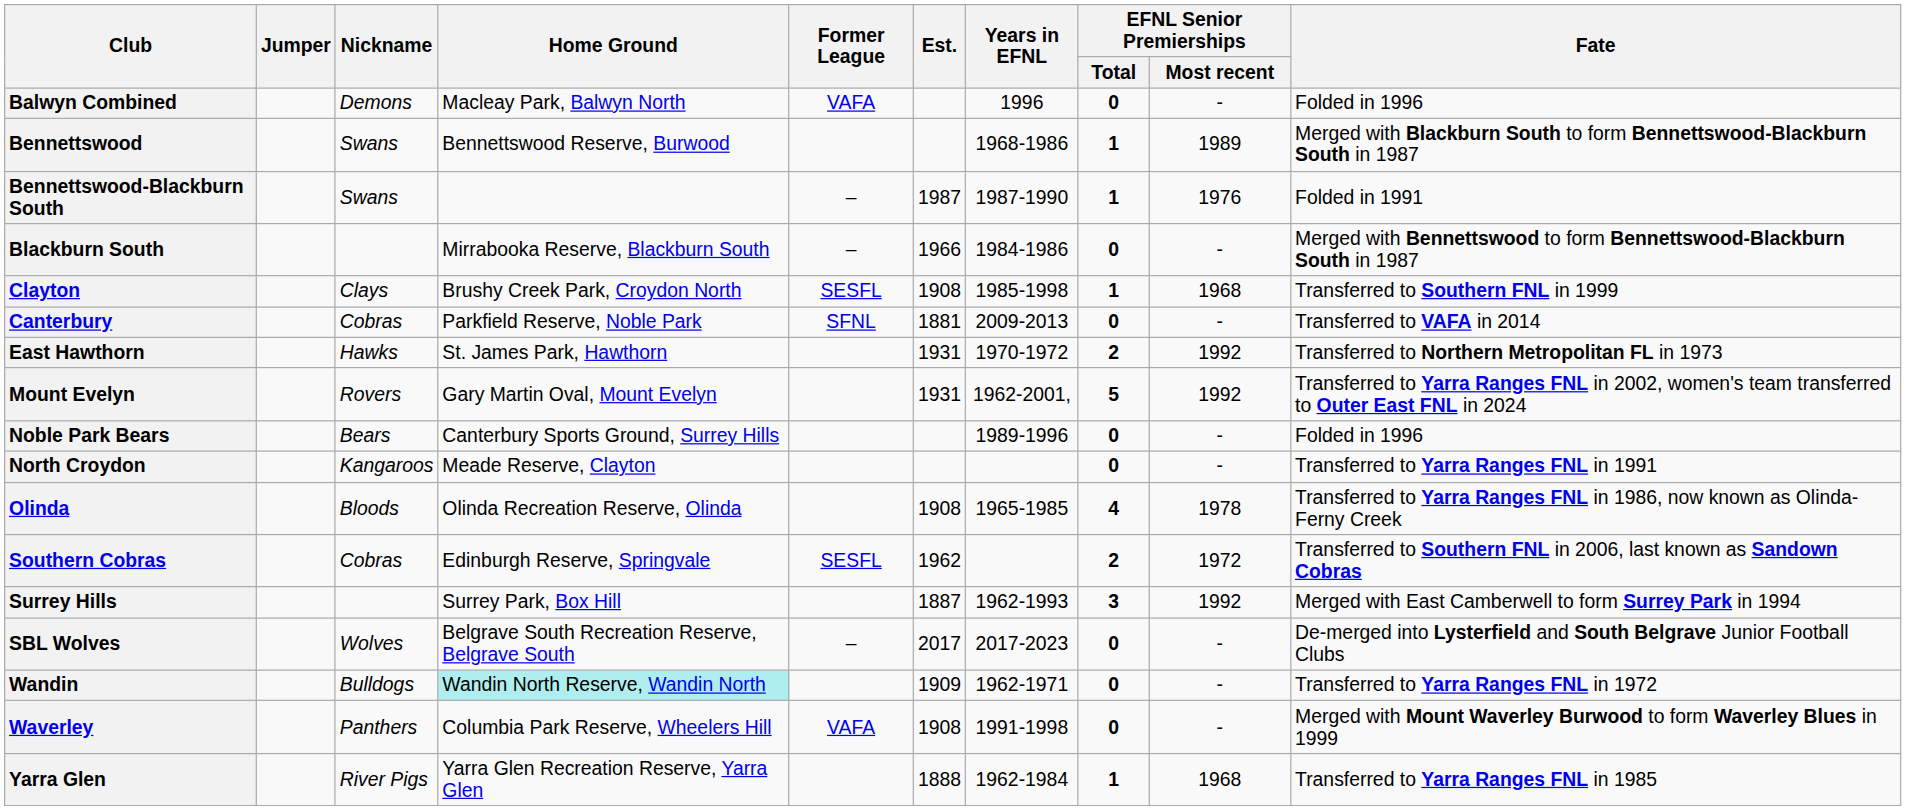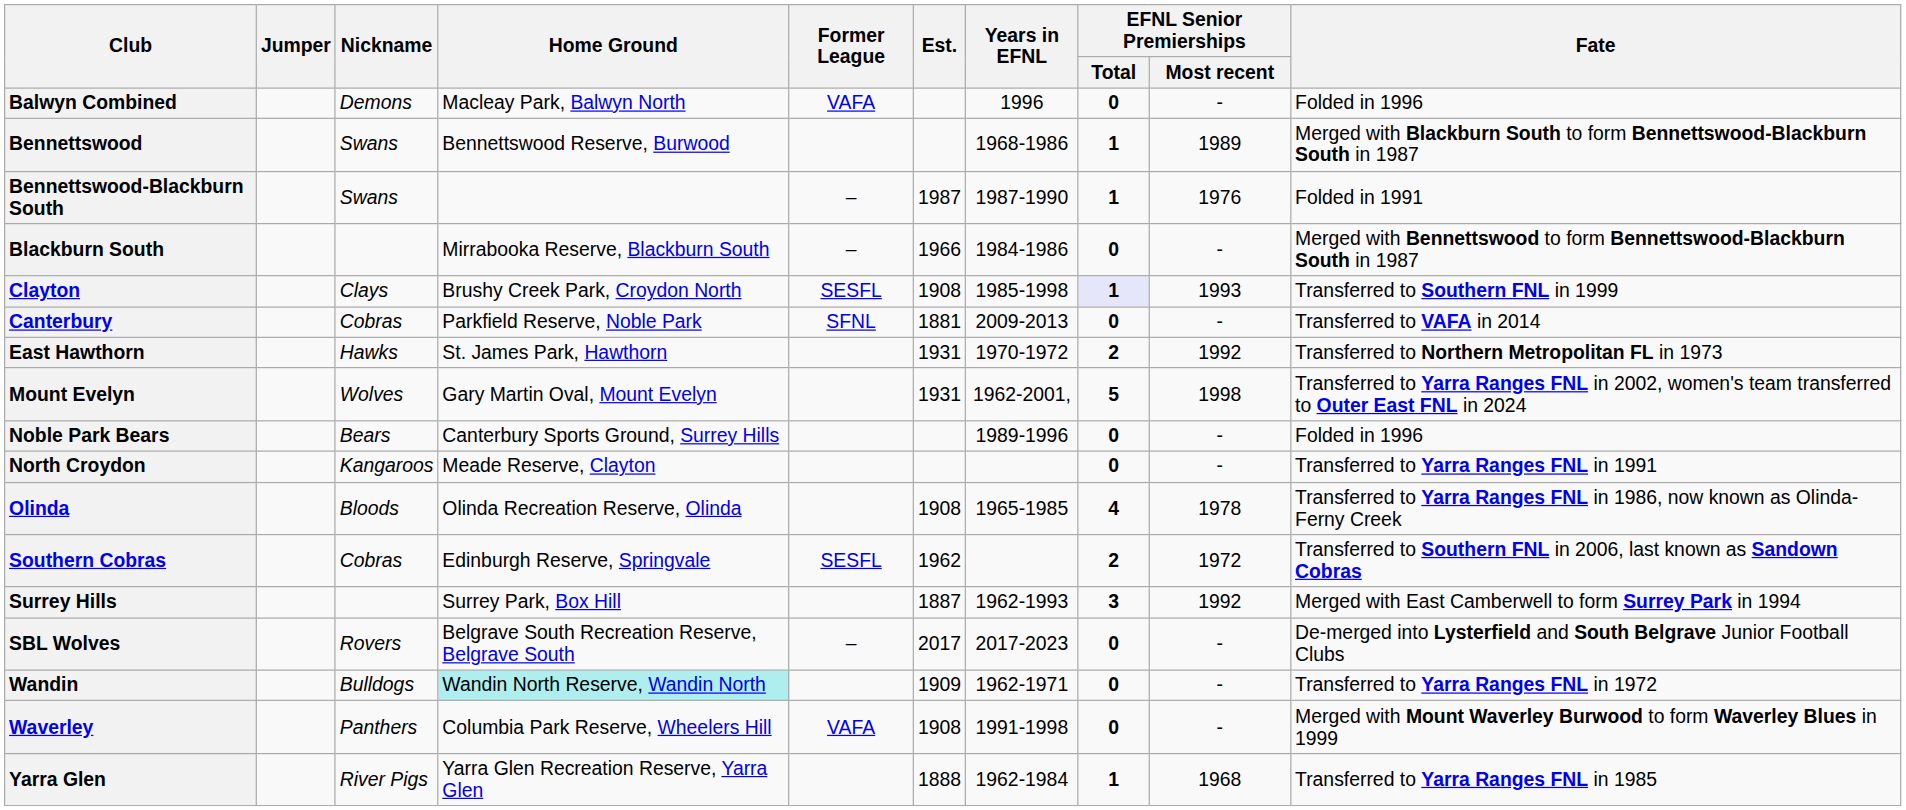 <table class="wikitable sortable sortable; width:100%" ">
 <tr>
 <th rowspan="2">Club</th>
 <th rowspan="2">Jumper</th>
 <th rowspan="2">Nickname</th>
 <th rowspan="2">Home Ground</th>
 <th rowspan="2">Former League</th>
 <th rowspan="2">Est.</th>
 <th rowspan="2">Years in EFNL</th>
 <th colspan="2">EFNL Senior Premierships</th>
 <th rowspan="2">Fate</th>
 </tr>
 <tr>
 <th>Total</th>
 <th>Most recent</th>
 </tr>
 <tr>
 <th style="text-align:left">Balwyn Combined</th>
 <td></td>
 <td><em>Demons</em></td>
 <td>Macleay Park, <a href='#'>Balwyn North</a></td>
 <td align="center"><a href='#'>VAFA</a></td>
 <td></td>
 <td align="center">1996</td>
 <td align="center"><strong>0</strong></td>
 <td align="center">-</td>
 <td>Folded in 1996</td>
 </tr>
 <tr>
 <th style="text-align:left">Bennettswood</th>
 <td></td>
 <td><em>Swans</em></td>
 <td>Bennettswood Reserve, <a href='#'>Burwood</a></td>
 <td align="center"></td>
 <td></td>
 <td align="center">1968-1986</td>
 <td align="center"><strong>1</strong></td>
 <td align="center">1989</td>
 <td>Merged with <strong>Blackburn South</strong> to form <strong>Bennettswood-Blackburn South</strong> in 1987</td>
 </tr>
 <tr>
 <th style="text-align:left">Bennettswood-Blackburn South</th>
 <td></td>
 <td><em>Swans</em></td>
 <td></td>
 <td align="center">–</td>
 <td align="center">1987</td>
 <td align="center">1987-1990</td>
 <td align="center"><strong>1</strong></td>
 <td align="center">1976</td>
 <td>Folded in 1991</td>
 </tr>
 <tr>
 <th style="text-align:left">Blackburn South</th>
 <td></td>
 <td></td>
 <td>Mirrabooka Reserve, <a href='#'>Blackburn South</a></td>
 <td align="center">–</td>
 <td align="center">1966</td>
 <td align="center">1984-1986</td>
 <td align="center"><strong>0</strong></td>
 <td align="center">-</td>
 <td>Merged with <strong>Bennettswood</strong> to form <strong>Bennettswood-Blackburn South</strong> in 1987</td>
 </tr>
 <tr>
 <th style="text-align:left"><a href='#'>Clayton</a></th>
 <td></td>
 <td><em>Clays</em></td>
 <td>Brushy Creek Park, <a href='#'>Croydon North</a></td>
 <td align="center"><a href='#'>SESFL</a></td>
 <td align="center">1908</td>
 <td align="center">1985-1998</td>
-<td align="center"><strong>1</strong></td>
-<td align="center">1968</td>
+<td align="center" style="background: lavender;"><strong>1</strong></td>
+<td align="center">1993</td>
 <td>Transferred to <a href='#'><strong>Southern FNL</strong></a> in 1999</td>
 </tr>
 <tr>
 <th style="text-align:left"><a href='#'>Canterbury</a></th>
 <td></td>
 <td><em>Cobras</em></td>
 <td>Parkfield Reserve, <a href='#'>Noble Park</a></td>
 <td align="center"><a href='#'>SFNL</a></td>
 <td align="center">1881</td>
 <td align="center">2009-2013</td>
 <td align="center"><strong>0</strong></td>
 <td align="center">-</td>
 <td>Transferred to <strong><a href='#'>VAFA</a></strong> in 2014</td>
 </tr>
 <tr>
 <th style="text-align:left">East Hawthorn</th>
 <td></td>
 <td><em>Hawks</em></td>
 <td>St. James Park, <a href='#'>Hawthorn</a></td>
 <td align="center"></td>
 <td align="center">1931</td>
 <td align="center">1970-1972</td>
 <td align="center"><strong>2</strong></td>
 <td align="center">1992</td>
 <td>Transferred to <strong>Northern Metropolitan FL</strong> in 1973</td>
 </tr>
 <tr>
 <th style="text-align:left">Mount Evelyn</th>
 <td></td>
-<td><em>Rovers</em></td>
+<td><em>Wolves</em></td>
 <td>Gary Martin Oval, <a href='#'>Mount Evelyn</a></td>
 <td align="center"></td>
 <td align="center">1931</td>
 <td align="center">1962-2001, </td>
 <td align="center"><strong>5</strong></td>
-<td align="center">1992</td>
+<td align="center">1998</td>
 <td>Transferred to <a href='#'><strong>Yarra Ranges FNL</strong></a> in 2002, women's team transferred to <strong><a href='#'>Outer East FNL</a></strong> in 2024</td>
 </tr>
 <tr>
 <th style="text-align:left">Noble Park Bears</th>
 <td></td>
 <td><em>Bears</em></td>
 <td>Canterbury Sports Ground, <a href='#'>Surrey Hills</a></td>
 <td align="center"></td>
 <td></td>
 <td align="center">1989-1996</td>
 <td align="center"><strong>0</strong></td>
 <td align="center">-</td>
 <td>Folded in 1996</td>
 </tr>
 <tr>
 <th style="text-align:left">North Croydon</th>
 <td></td>
 <td><em>Kangaroos</em></td>
 <td>Meade Reserve, <a href='#'>Clayton</a></td>
 <td align="center"></td>
 <td></td>
 <td align="center"></td>
 <td align="center"><strong>0</strong></td>
 <td align="center">-</td>
 <td>Transferred to <strong><a href='#'>Yarra Ranges FNL</a></strong> in 1991</td>
 </tr>
 <tr>
 <th style="text-align:left"><a href='#'>Olinda</a></th>
 <td></td>
 <td><em>Bloods</em></td>
 <td>Olinda Recreation Reserve, <a href='#'>Olinda</a></td>
 <td align="center"></td>
 <td align="center">1908</td>
 <td align="center">1965-1985</td>
 <td align="center"><strong>4</strong></td>
 <td align="center">1978</td>
 <td>Transferred to <a href='#'><strong>Yarra Ranges FNL</strong></a> in 1986, now known as Olinda-Ferny Creek</td>
 </tr>
 <tr>
 <th style="text-align:left"><a href='#'>Southern Cobras</a></th>
 <td></td>
 <td><em>Cobras</em></td>
 <td>Edinburgh Reserve, <a href='#'>Springvale</a></td>
 <td align="center"><a href='#'>SESFL</a></td>
 <td align="center">1962</td>
 <td align="center"></td>
 <td align="center"><strong>2</strong></td>
 <td align="center">1972</td>
 <td>Transferred to <a href='#'><strong>Southern FNL</strong></a> in 2006, last known as <a href='#'><strong>Sandown Cobras</strong></a></td>
 </tr>
 <tr>
 <th style="text-align:left">Surrey Hills</th>
 <td></td>
 <td></td>
 <td>Surrey Park, <a href='#'>Box Hill</a></td>
 <td align="center"></td>
 <td align="center">1887</td>
 <td align="center">1962-1993</td>
 <td align="center"><strong>3</strong></td>
 <td align="center">1992</td>
 <td>Merged with East Camberwell to form <a href='#'><strong>Surrey Park</strong></a> in 1994</td>
 </tr>
 <tr>
 <th style="text-align:left">SBL Wolves</th>
 <td></td>
-<td><em>Wolves</em></td>
+<td><em>Rovers</em></td>
 <td>Belgrave South Recreation Reserve, <a href='#'>Belgrave South</a></td>
 <td align="center">–</td>
 <td align="center">2017</td>
 <td align="center">2017-2023</td>
 <td align="center"><strong>0</strong></td>
 <td align="center">-</td>
 <td>De-merged into <strong>Lysterfield</strong> and <strong>South Belgrave</strong> Junior Football Clubs</td>
 </tr>
 <tr>
 <th style="text-align:left">Wandin</th>
 <td></td>
 <td><em>Bulldogs</em></td>
 <td style="background: paleturquoise;">Wandin North Reserve, <a href='#'>Wandin North</a></td>
 <td align="center"></td>
 <td align="center">1909</td>
 <td align="center">1962-1971</td>
 <td align="center"><strong>0</strong></td>
 <td align="center">-</td>
 <td>Transferred to <strong><a href='#'>Yarra Ranges FNL</a></strong> in 1972</td>
 </tr>
 <tr>
 <th style="text-align:left"><a href='#'>Waverley</a></th>
 <td></td>
 <td><em>Panthers</em></td>
 <td>Columbia Park Reserve, <a href='#'>Wheelers Hill</a></td>
 <td align="center"><a href='#'>VAFA</a></td>
 <td align="center">1908</td>
 <td align="center">1991-1998</td>
 <td align="center"><strong>0</strong></td>
 <td align="center">-</td>
 <td>Merged with <strong>Mount Waverley Burwood</strong> to form <strong>Waverley Blues</strong> in 1999</td>
 </tr>
 <tr>
 <th style="text-align:left">Yarra Glen</th>
 <td></td>
 <td><em>River Pigs</em></td>
 <td>Yarra Glen Recreation Reserve, <a href='#'>Yarra Glen</a></td>
 <td align="center"></td>
 <td align="center">1888</td>
 <td align="center">1962-1984</td>
 <td align="center"><strong>1</strong></td>
 <td align="center">1968</td>
 <td>Transferred to <strong><a href='#'>Yarra Ranges FNL</a></strong> in 1985</td>
 </tr>
 </table>
